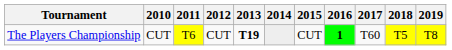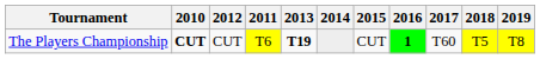 <table class="wikitable" style="font-size:95%;text-align:center;">
 <tr>
 <th>Tournament</th>
 <th>2010</th>
+<th>2012</th>
 <th>2011</th>
-<th>2012</th>
 <th>2013</th>
 <th>2014</th>
 <th>2015</th>
 <th>2016</th>
 <th>2017</th>
 <th>2018</th>
 <th>2019</th>
 </tr>
 <tr>
 <td align=left><a href='#'>The Players Championship</a></td>
+<td><strong>CUT</strong></td>
 <td>CUT</td>
 <td style="background:yellow;">T6</td>
-<td>CUT</td>
 <td><strong>T19</strong></td>
 <td style="background:#eeeeee;"></td>
 <td>CUT</td>
 <td style="background:lime;"><strong>1</strong></td>
 <td>T60</td>
 <td style="background:yellow;">T5</td>
 <td style="background:yellow;">T8</td>
 </tr>
 </table>
